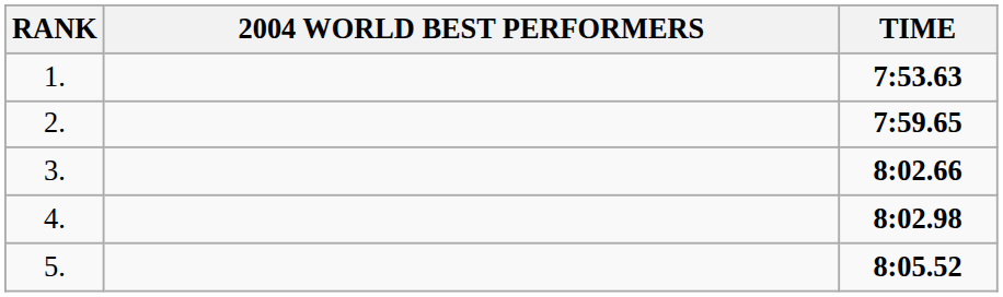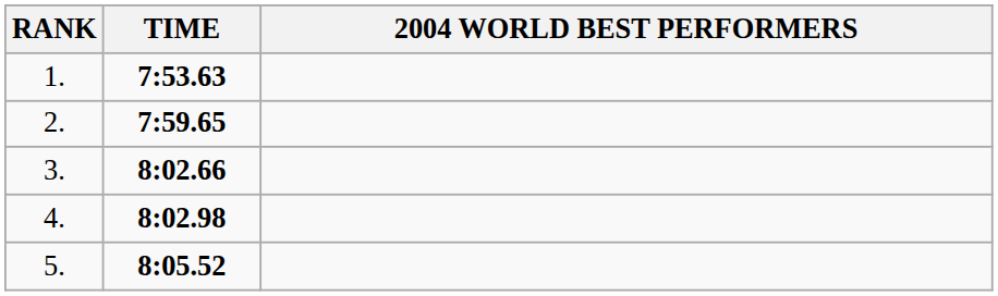 <table class="wikitable" style="border-collapse: collapse; font-size: 90%;">
 <tr>
 <th>RANK</th>
+<th align="center" style="width: 5em">TIME</th>
 <th align="center" style="width: 25em">2004 WORLD BEST PERFORMERS</th>
-<th align="center" style="width: 5em">TIME</th>
 </tr>
 <tr>
 <td align="center">1.</td>
+<td align="center"><strong>7:53.63</strong></td>
 <td></td>
-<td align="center"><strong>7:53.63</strong></td>
 </tr>
 <tr>
 <td align="center">2.</td>
+<td align="center"><strong>7:59.65</strong></td>
 <td></td>
-<td align="center"><strong>7:59.65</strong></td>
 </tr>
 <tr>
 <td align="center">3.</td>
+<td align="center"><strong>8:02.66</strong></td>
 <td></td>
-<td align="center"><strong>8:02.66</strong></td>
 </tr>
 <tr>
 <td align="center">4.</td>
+<td align="center"><strong>8:02.98</strong></td>
 <td></td>
-<td align="center"><strong>8:02.98</strong></td>
 </tr>
 <tr>
 <td align="center">5.</td>
+<td align="center"><strong>8:05.52</strong></td>
 <td></td>
-<td align="center"><strong>8:05.52</strong></td>
 </tr>
 </table>
